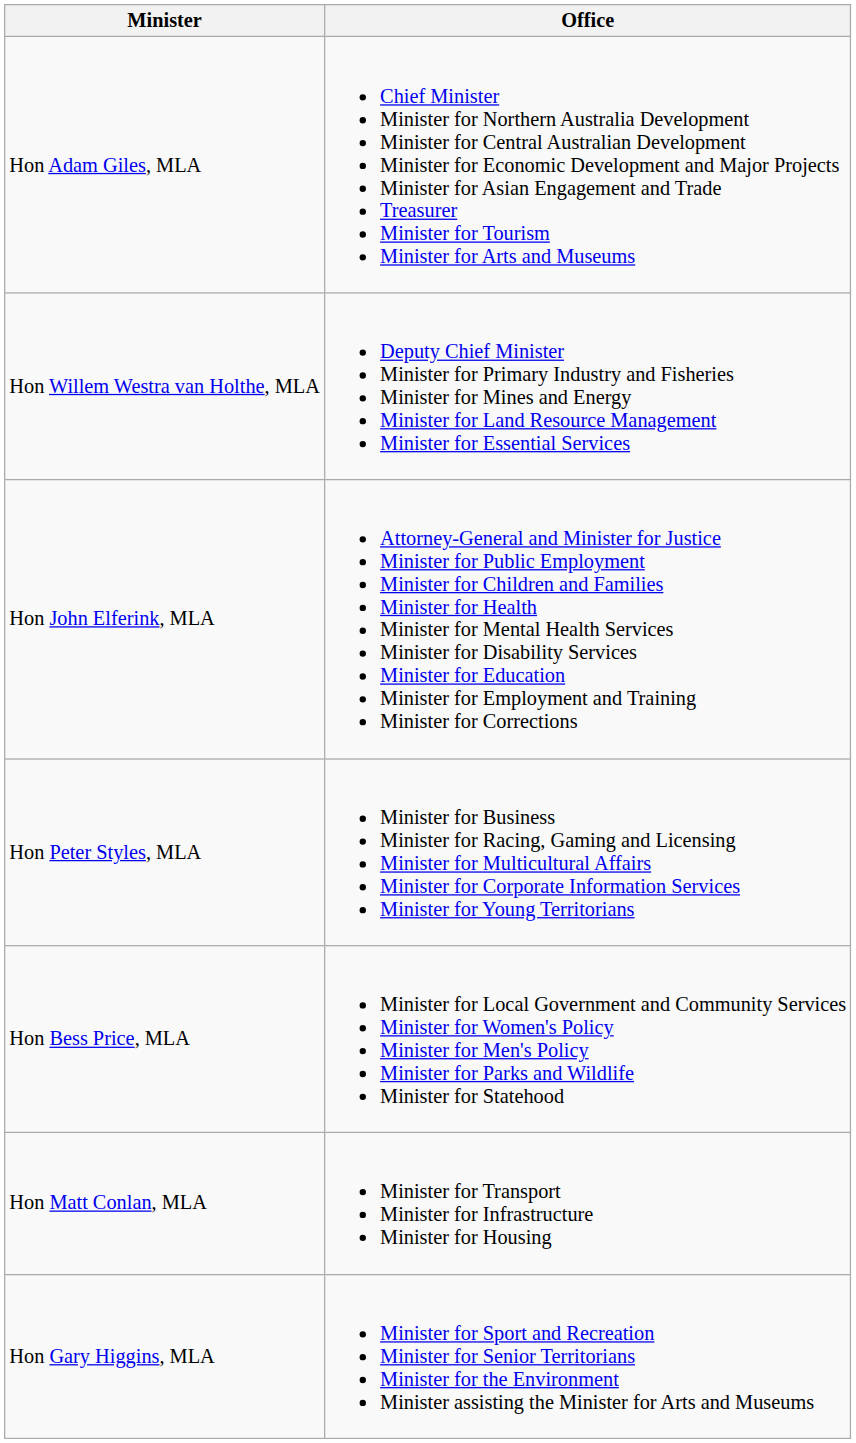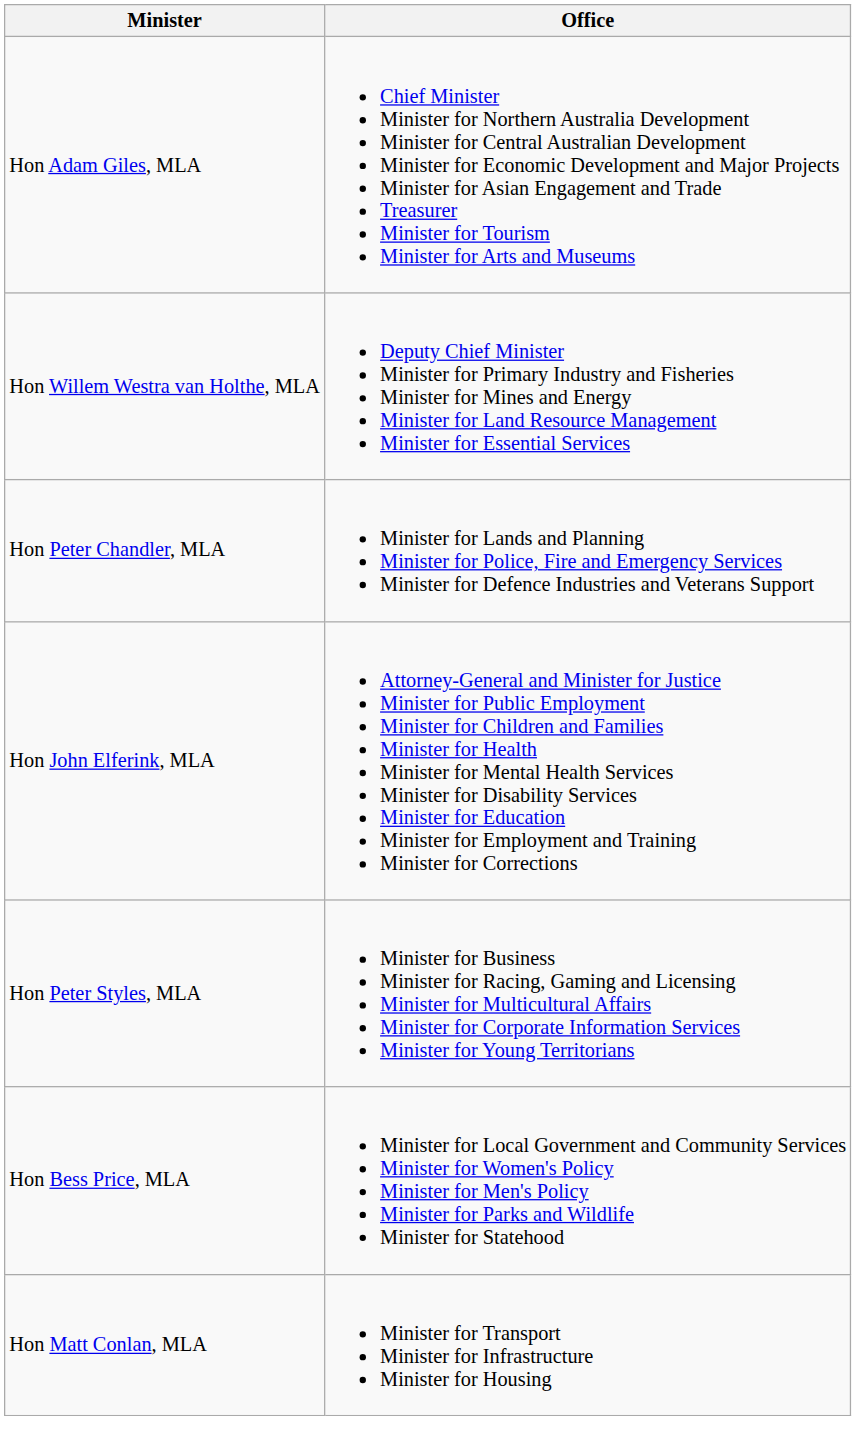 <table class="wikitable">
 <tr>
 <th>Minister</th>
 <th>Office</th>
 </tr>
 <tr>
 <td>Hon <a href='#'>Adam Giles</a>, MLA</td>
 <td><br><ul><li><a href='#'>Chief Minister</a></li><li>Minister for Northern Australia Development</li><li>Minister for Central Australian Development</li><li>Minister for Economic Development and Major Projects</li><li>Minister for Asian Engagement and Trade</li><li><a href='#'>Treasurer</a></li><li><a href='#'>Minister for Tourism</a></li><li><a href='#'>Minister for Arts and Museums</a></li></ul></td>
 </tr>
 <tr>
 <td>Hon <a href='#'>Willem Westra van Holthe</a>, MLA</td>
 <td><br><ul><li><a href='#'>Deputy Chief Minister</a></li><li>Minister for Primary Industry and Fisheries</li><li>Minister for Mines and Energy</li><li><a href='#'>Minister for Land Resource Management</a></li><li><a href='#'>Minister for Essential Services</a></li></ul></td>
+</tr>
+<tr>
+<td>Hon <a href='#'>Peter Chandler</a>, MLA</td>
+<td><br><ul><li>Minister for Lands and Planning</li><li><a href='#'>Minister for Police, Fire and Emergency Services</a></li><li>Minister for Defence Industries and Veterans Support</li></ul></td>
 </tr>
 <tr>
 <td>Hon <a href='#'>John Elferink</a>, MLA</td>
 <td><br><ul><li><a href='#'>Attorney-General and Minister for Justice</a></li><li><a href='#'>Minister for Public Employment</a></li><li><a href='#'>Minister for Children and Families</a></li><li><a href='#'>Minister for Health</a></li><li>Minister for Mental Health Services</li><li>Minister for Disability Services</li><li><a href='#'>Minister for Education</a></li><li>Minister for Employment and Training</li><li>Minister for Corrections</li></ul></td>
 </tr>
 <tr>
 <td>Hon <a href='#'>Peter Styles</a>, MLA</td>
 <td><br><ul><li>Minister for Business</li><li>Minister for Racing, Gaming and Licensing</li><li><a href='#'>Minister for Multicultural Affairs</a></li><li><a href='#'>Minister for Corporate Information Services</a></li><li><a href='#'>Minister for Young Territorians</a></li></ul></td>
 </tr>
 <tr>
 <td>Hon <a href='#'>Bess Price</a>, MLA</td>
 <td><br><ul><li>Minister for Local Government and Community Services</li><li><a href='#'>Minister for Women's Policy</a></li><li><a href='#'>Minister for Men's Policy</a></li><li><a href='#'>Minister for Parks and Wildlife</a></li><li>Minister for Statehood</li></ul></td>
 </tr>
 <tr>
 <td>Hon <a href='#'>Matt Conlan</a>, MLA</td>
 <td><br><ul><li>Minister for Transport</li><li>Minister for Infrastructure</li><li>Minister for Housing</li></ul></td>
 </tr>
-<tr>
-<td>Hon <a href='#'>Gary Higgins</a>, MLA</td>
-<td><br><ul><li><a href='#'>Minister for Sport and Recreation</a></li><li><a href='#'>Minister for Senior Territorians</a></li><li><a href='#'>Minister for the Environment</a></li><li>Minister assisting the Minister for Arts and Museums</li></ul></td>
-</tr>
 </table>
